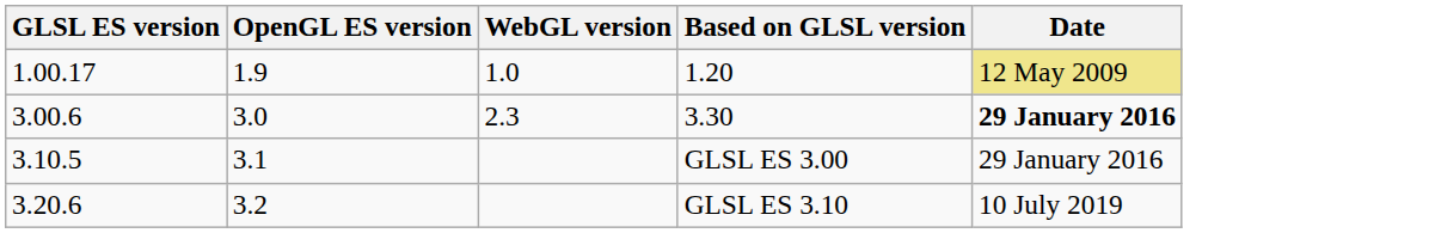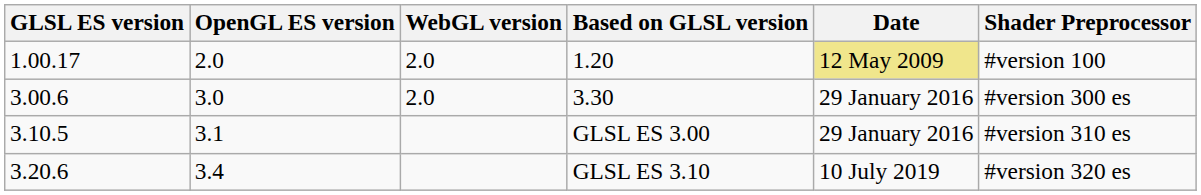 <table class="wikitable" border="1">
 <tr>
 <th>GLSL ES version</th>
 <th>OpenGL ES version</th>
 <th>WebGL version</th>
 <th>Based on GLSL version</th>
 <th>Date</th>
+<th>Shader Preprocessor</th>
 </tr>
 <tr>
 <td>1.00.17</td>
-<td>1.9</td>
-<td>1.0</td>
+<td>2.0</td>
+<td>2.0</td>
 <td>1.20</td>
 <td style="background: khaki;">12 May 2009</td>
+<td>#version 100</td>
 </tr>
 <tr>
 <td>3.00.6</td>
 <td>3.0</td>
-<td>2.3</td>
+<td>2.0</td>
 <td>3.30</td>
-<td><strong>29 January 2016</strong></td>
+<td>29 January 2016</td>
+<td>#version 300 es</td>
 </tr>
 <tr>
 <td>3.10.5</td>
 <td>3.1</td>
 <td></td>
 <td>GLSL ES 3.00</td>
 <td>29 January 2016</td>
+<td>#version 310 es</td>
 </tr>
 <tr>
 <td>3.20.6</td>
-<td>3.2</td>
+<td>3.4</td>
 <td></td>
 <td>GLSL ES 3.10</td>
 <td>10 July 2019</td>
+<td>#version 320 es</td>
 </tr>
 </table>
